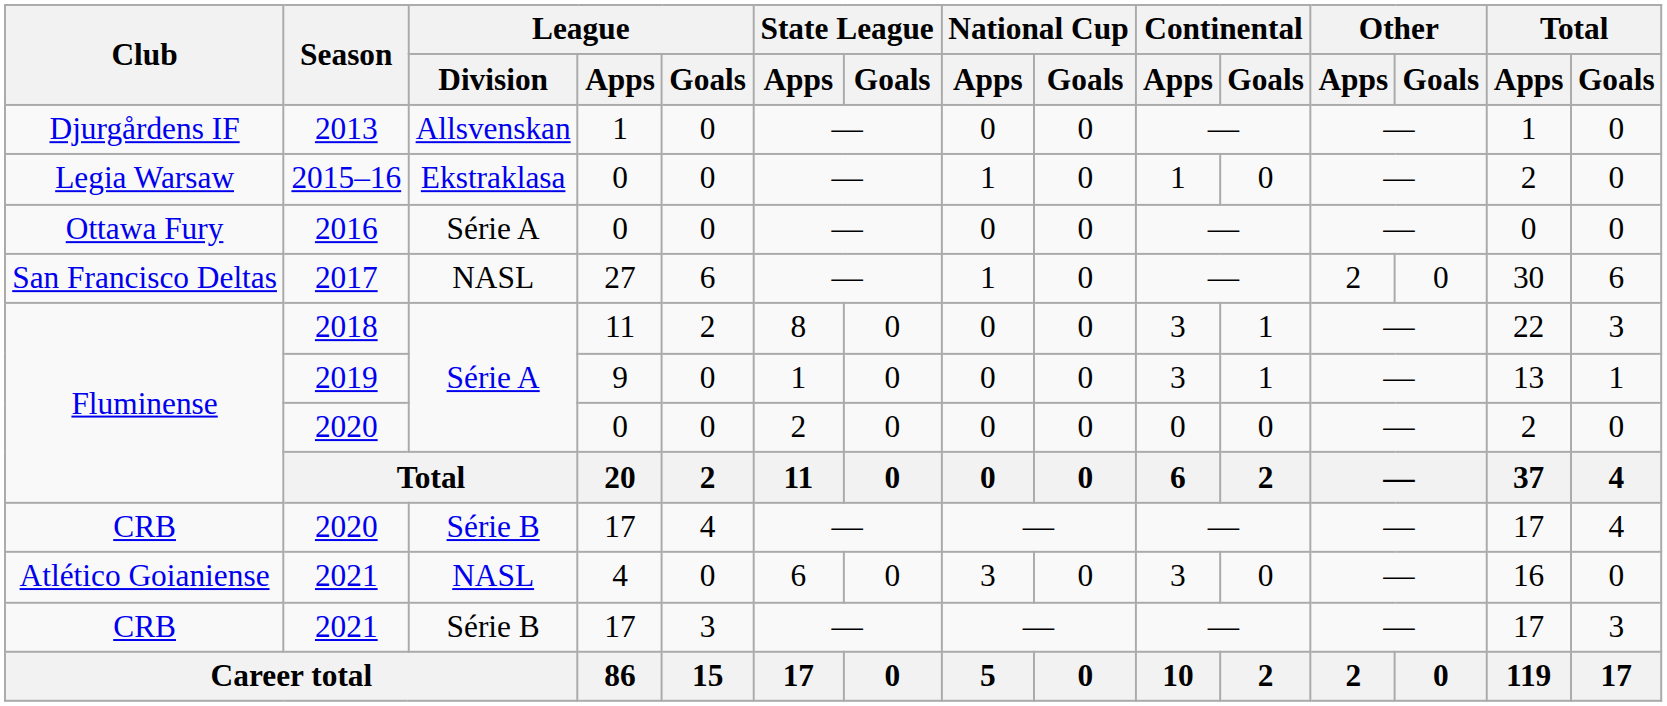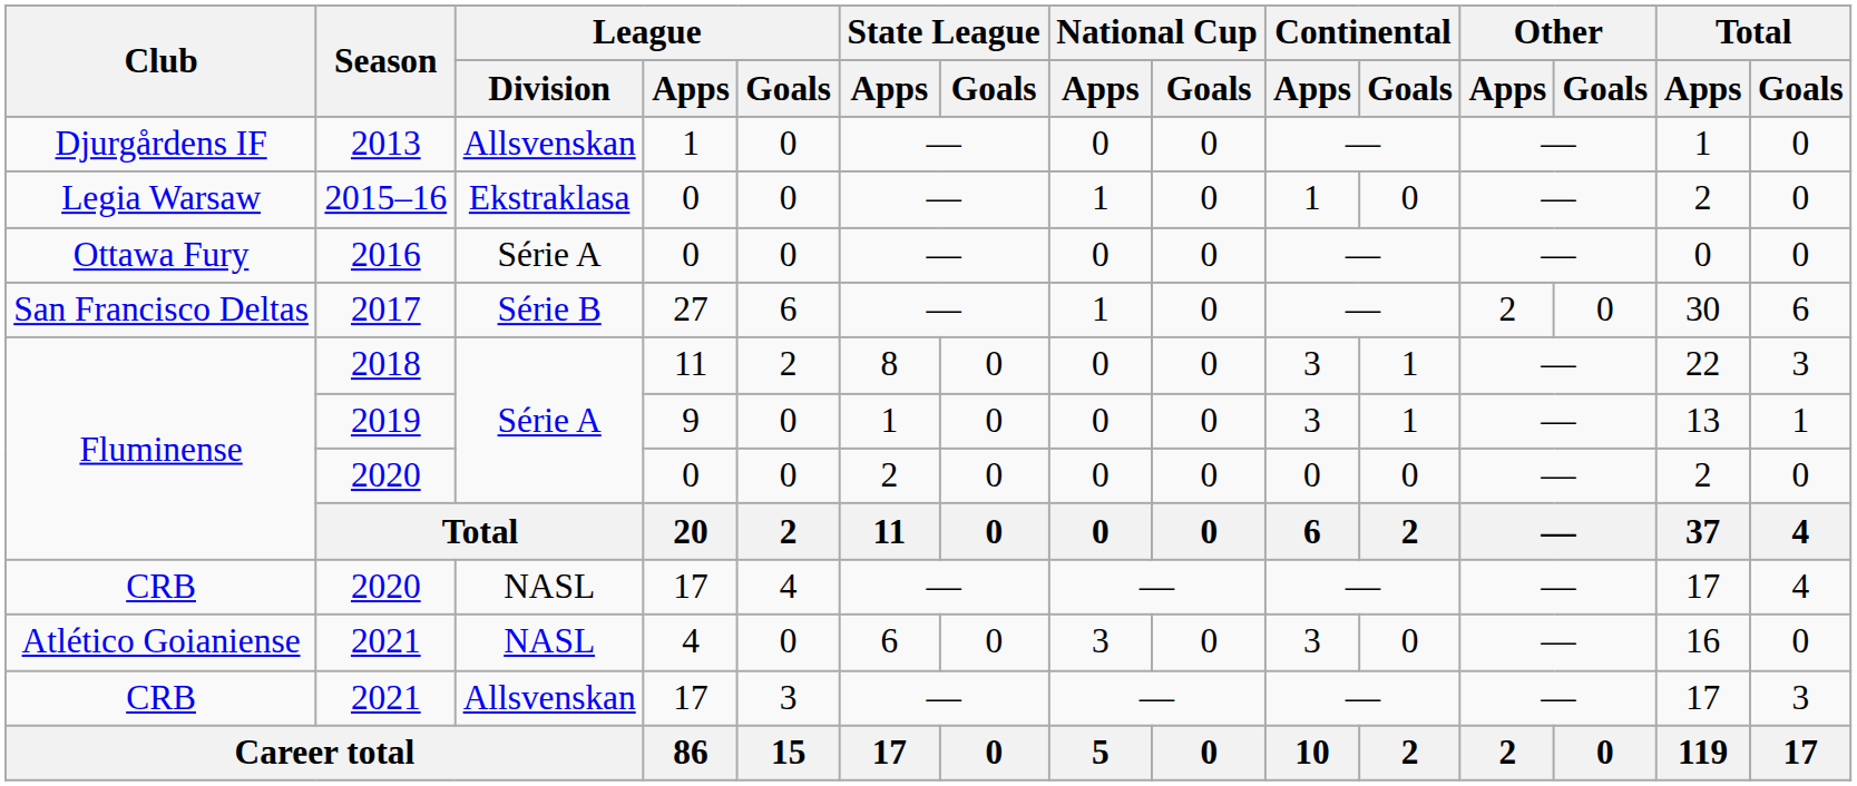 <table class="wikitable" style="text-align: center;">
 <tr>
 <th rowspan="2">Club</th>
 <th rowspan="2">Season</th>
 <th colspan="3">League</th>
 <th colspan="2">State League</th>
 <th colspan="2">National Cup</th>
 <th colspan="2">Continental</th>
 <th colspan="2">Other</th>
 <th colspan="2">Total</th>
 </tr>
 <tr>
 <th>Division</th>
 <th>Apps</th>
 <th>Goals</th>
 <th>Apps</th>
 <th>Goals</th>
 <th>Apps</th>
 <th>Goals</th>
 <th>Apps</th>
 <th>Goals</th>
 <th>Apps</th>
 <th>Goals</th>
 <th>Apps</th>
 <th>Goals</th>
 </tr>
 <tr>
 <td valign="center"><a href='#'>Djurgårdens IF</a></td>
 <td><a href='#'>2013</a></td>
 <td><a href='#'>Allsvenskan</a></td>
 <td>1</td>
 <td>0</td>
 <td colspan="2">—</td>
 <td>0</td>
 <td>0</td>
 <td colspan="2">—</td>
 <td colspan="2">—</td>
 <td>1</td>
 <td>0</td>
 </tr>
 <tr>
 <td valign="center"><a href='#'>Legia Warsaw</a></td>
 <td><a href='#'>2015–16</a></td>
 <td><a href='#'>Ekstraklasa</a></td>
 <td>0</td>
 <td>0</td>
 <td colspan="2">—</td>
 <td>1</td>
 <td>0</td>
 <td>1</td>
 <td>0</td>
 <td colspan="2">—</td>
 <td>2</td>
 <td>0</td>
 </tr>
 <tr>
 <td valign="center"><a href='#'>Ottawa Fury</a></td>
 <td><a href='#'>2016</a></td>
 <td>Série A</td>
 <td>0</td>
 <td>0</td>
 <td colspan="2">—</td>
 <td>0</td>
 <td>0</td>
 <td colspan="2">—</td>
 <td colspan="2">—</td>
 <td>0</td>
 <td>0</td>
 </tr>
 <tr>
 <td valign="center"><a href='#'>San Francisco Deltas</a></td>
 <td><a href='#'>2017</a></td>
-<td>NASL</td>
+<td><a href='#'>Série B</a></td>
 <td>27</td>
 <td>6</td>
 <td colspan="2">—</td>
 <td>1</td>
 <td>0</td>
 <td colspan="2">—</td>
 <td>2</td>
 <td>0</td>
 <td>30</td>
 <td>6</td>
 </tr>
 <tr>
 <td rowspan="4" valign="center"><a href='#'>Fluminense</a></td>
 <td><a href='#'>2018</a></td>
 <td rowspan="3" valign="center"><a href='#'>Série A</a></td>
 <td>11</td>
 <td>2</td>
 <td>8</td>
 <td>0</td>
 <td>0</td>
 <td>0</td>
 <td>3</td>
 <td>1</td>
 <td colspan="2">—</td>
 <td>22</td>
 <td>3</td>
 </tr>
 <tr>
 <td><a href='#'>2019</a></td>
 <td>9</td>
 <td>0</td>
 <td>1</td>
 <td>0</td>
 <td>0</td>
 <td>0</td>
 <td>3</td>
 <td>1</td>
 <td colspan="2">—</td>
 <td>13</td>
 <td>1</td>
 </tr>
 <tr>
 <td><a href='#'>2020</a></td>
 <td>0</td>
 <td>0</td>
 <td>2</td>
 <td>0</td>
 <td>0</td>
 <td>0</td>
 <td>0</td>
 <td>0</td>
 <td colspan="2">—</td>
 <td>2</td>
 <td>0</td>
 </tr>
 <tr>
 <th colspan="2">Total</th>
 <th>20</th>
 <th>2</th>
 <th>11</th>
 <th>0</th>
 <th>0</th>
 <th>0</th>
 <th>6</th>
 <th>2</th>
 <th colspan="2">—</th>
 <th>37</th>
 <th>4</th>
 </tr>
 <tr>
 <td valign="center"><a href='#'>CRB</a></td>
 <td><a href='#'>2020</a></td>
-<td><a href='#'>Série B</a></td>
+<td>NASL</td>
 <td>17</td>
 <td>4</td>
 <td colspan="2">—</td>
 <td colspan="2">—</td>
 <td colspan="2">—</td>
 <td colspan="2">—</td>
 <td>17</td>
 <td>4</td>
 </tr>
 <tr>
 <td valign="center"><a href='#'>Atlético Goianiense</a></td>
 <td><a href='#'>2021</a></td>
 <td><a href='#'>NASL</a></td>
 <td>4</td>
 <td>0</td>
 <td>6</td>
 <td>0</td>
 <td>3</td>
 <td>0</td>
 <td>3</td>
 <td>0</td>
 <td colspan="2">—</td>
 <td>16</td>
 <td>0</td>
 </tr>
 <tr>
 <td valign="center"><a href='#'>CRB</a></td>
 <td><a href='#'>2021</a></td>
-<td>Série B</td>
+<td><a href='#'>Allsvenskan</a></td>
 <td>17</td>
 <td>3</td>
 <td colspan="2">—</td>
 <td colspan="2">—</td>
 <td colspan="2">—</td>
 <td colspan="2">—</td>
 <td>17</td>
 <td>3</td>
 </tr>
 <tr>
 <th colspan="3">Career total</th>
 <th>86</th>
 <th>15</th>
 <th>17</th>
 <th>0</th>
 <th>5</th>
 <th>0</th>
 <th>10</th>
 <th>2</th>
 <th>2</th>
 <th>0</th>
 <th>119</th>
 <th>17</th>
 </tr>
 </table>
